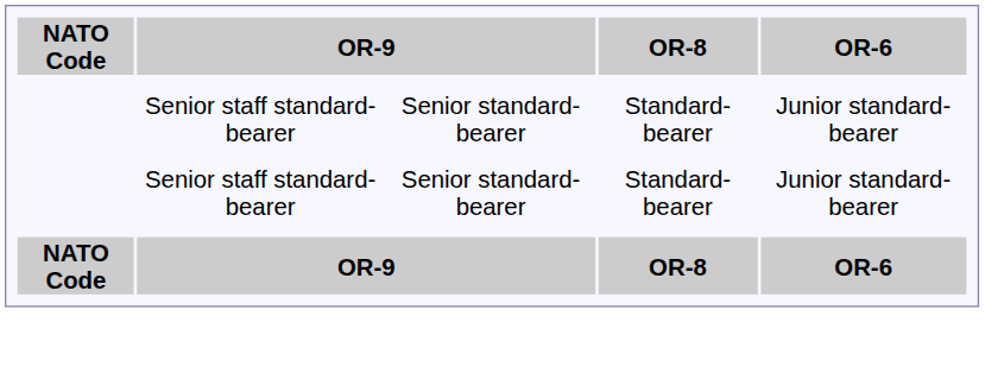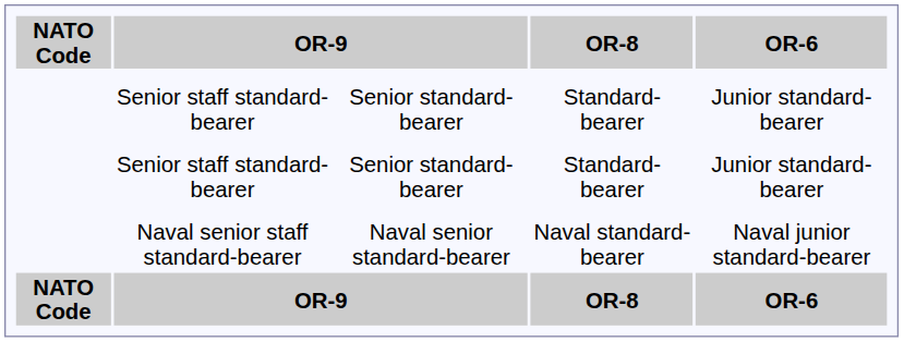 <table style="border:1px solid #8888aa; background-color:#f7f8ff; padding:5px; font-size:95%; margin: 0px 12px 12px 0px;">
 <tr style="background:#ccc;">
 <th><strong>NATO Code</strong></th>
 <th colspan=2>OR-9</th>
 <th>OR-8</th>
 <th>OR-6</th>
 </tr>
 <tr style="text-align:center;">
 <td rowspan=2><strong></strong></td>
 <td></td>
 <td></td>
 <td></td>
 <td></td>
 </tr>
 <tr style="text-align:center;">
 <td></td>
 <td></td>
 <td></td>
 <td></td>
 </tr>
 <tr align="center">
 <td></td>
 <td>Senior staff standard-bearer</td>
 <td>Senior standard-bearer</td>
 <td>Standard-bearer</td>
 <td>Junior standard-bearer</td>
 </tr>
 <tr style="text-align:center;">
 <td rowspan=2><strong></strong></td>
 <td></td>
 <td></td>
 <td></td>
 <td></td>
 </tr>
 <tr style="text-align:center;">
 <td></td>
 <td></td>
 <td></td>
 <td></td>
 </tr>
 <tr align="center">
 <td></td>
 <td>Senior staff standard-bearer</td>
 <td>Senior standard-bearer</td>
 <td>Standard-bearer</td>
 <td>Junior standard-bearer</td>
 </tr>
 <tr style="text-align:center;">
 <td rowspan=2><strong></strong></td>
 <td></td>
 <td></td>
 <td></td>
 <td></td>
 </tr>
 <tr style="text-align:center;">
 <td></td>
 <td></td>
 <td></td>
 <td></td>
 </tr>
+<tr align="center">
+<td></td>
+<td>Naval senior staff standard-bearer</td>
+<td>Naval senior standard-bearer</td>
+<td>Naval standard-bearer</td>
+<td>Naval junior standard-bearer</td>
+</tr>
 <tr style="background:#ccc;">
 <th><strong>NATO Code</strong></th>
 <th colspan=2>OR-9</th>
 <th>OR-8</th>
 <th>OR-6</th>
 </tr>
 </table>
